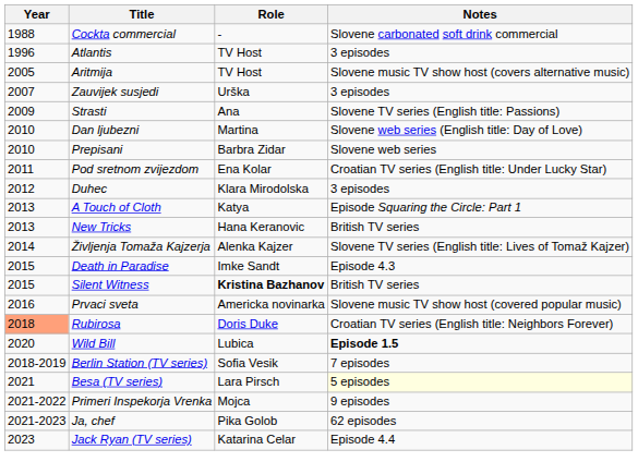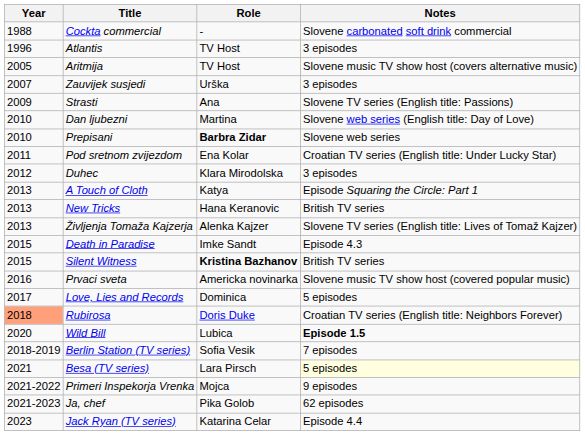 <table class="wikitable sortable">
 <tr a>
 <th>Year</th>
 <th>Title</th>
 <th>Role</th>
 <th>Notes</th>
 </tr>
 <tr>
 <td>1988</td>
 <td><em><a href='#'>Cockta</a> commercial</em></td>
 <td>-</td>
 <td>Slovene <a href='#'>carbonated</a> <a href='#'>soft drink</a> commercial</td>
 </tr>
 <tr>
 <td>1996</td>
 <td><em>Atlantis</em></td>
 <td>TV Host</td>
 <td>3 episodes</td>
 </tr>
 <tr>
 <td>2005</td>
 <td><em>Aritmija</em></td>
 <td>TV Host</td>
 <td>Slovene music TV show host (covers alternative music)</td>
 </tr>
 <tr>
 <td>2007</td>
 <td><em>Zauvijek susjedi</em></td>
 <td>Urška</td>
 <td>3 episodes</td>
 </tr>
 <tr>
 <td>2009</td>
 <td><em>Strasti</em></td>
 <td>Ana</td>
 <td>Slovene TV series (English title: Passions)</td>
 </tr>
 <tr>
 <td>2010</td>
 <td><em>Dan ljubezni</em></td>
 <td>Martina</td>
 <td>Slovene <a href='#'>web series</a> (English title: Day of Love)</td>
 </tr>
 <tr>
 <td>2010</td>
 <td><em>Prepisani</em></td>
-<td>Barbra Zidar</td>
+<td><strong>Barbra Zidar</strong></td>
 <td>Slovene web series</td>
 </tr>
 <tr>
 <td>2011</td>
 <td><em>Pod sretnom zvijezdom</em></td>
 <td>Ena Kolar</td>
 <td>Croatian TV series (English title: Under Lucky Star)</td>
 </tr>
 <tr>
 <td>2012</td>
 <td><em>Duhec</em></td>
 <td>Klara Mirodolska</td>
 <td>3 episodes</td>
 </tr>
 <tr>
 <td>2013</td>
 <td><em><a href='#'>A Touch of Cloth</a></em></td>
 <td>Katya</td>
 <td>Episode <em>Squaring the Circle: Part 1</em></td>
 </tr>
 <tr>
 <td>2013</td>
 <td><em><a href='#'>New Tricks</a></em></td>
 <td>Hana Keranovic</td>
 <td>British TV series</td>
 </tr>
 <tr>
-<td>2014</td>
+<td>2013</td>
 <td><em>Življenja Tomaža Kajzerja </em></td>
 <td>Alenka Kajzer</td>
 <td>Slovene TV series (English title: Lives of Tomaž Kajzer)</td>
 </tr>
 <tr>
 <td>2015</td>
 <td><em><a href='#'>Death in Paradise</a></em></td>
 <td>Imke Sandt</td>
 <td>Episode 4.3</td>
 </tr>
 <tr>
 <td>2015</td>
 <td><em><a href='#'>Silent Witness</a></em></td>
 <td><strong>Kristina Bazhanov</strong></td>
 <td>British TV series</td>
 </tr>
 <tr>
 <td>2016</td>
 <td><em>Prvaci sveta</em></td>
 <td>Americka novinarka</td>
 <td>Slovene music TV show host (covered popular music)</td>
+</tr>
+<tr>
+<td>2017</td>
+<td><em><a href='#'>Love, Lies and Records</a></em></td>
+<td>Dominica</td>
+<td>5 episodes</td>
 </tr>
 <tr>
 <td style="background: lightsalmon;">2018</td>
 <td><em><a href='#'>Rubirosa</a></em></td>
 <td><a href='#'>Doris Duke</a></td>
 <td>Croatian TV series (English title: Neighbors Forever)</td>
 </tr>
 <tr>
 <td>2020</td>
 <td><em><a href='#'>Wild Bill</a></em></td>
 <td>Lubica</td>
 <td><strong>Episode 1.5</strong></td>
 </tr>
 <tr>
 <td>2018-2019</td>
 <td><em><a href='#'>Berlin Station (TV series)</a></em></td>
 <td>Sofia Vesik</td>
 <td>7 episodes</td>
 </tr>
 <tr>
 <td>2021</td>
 <td><em><a href='#'>Besa (TV series)</a></em></td>
 <td>Lara Pirsch</td>
 <td style="background: lightyellow;">5 episodes</td>
 </tr>
 <tr>
 <td>2021-2022</td>
 <td><em>Primeri Inspekorja Vrenka</em></td>
 <td>Mojca</td>
 <td>9 episodes</td>
 </tr>
 <tr>
 <td>2021-2023</td>
 <td><em>Ja, chef</em></td>
 <td>Pika Golob</td>
 <td>62 episodes</td>
 </tr>
 <tr>
 <td>2023</td>
 <td><em><a href='#'>Jack Ryan (TV series)</a></em></td>
 <td>Katarina Celar</td>
 <td>Episode 4.4</td>
 </tr>
 </table>
